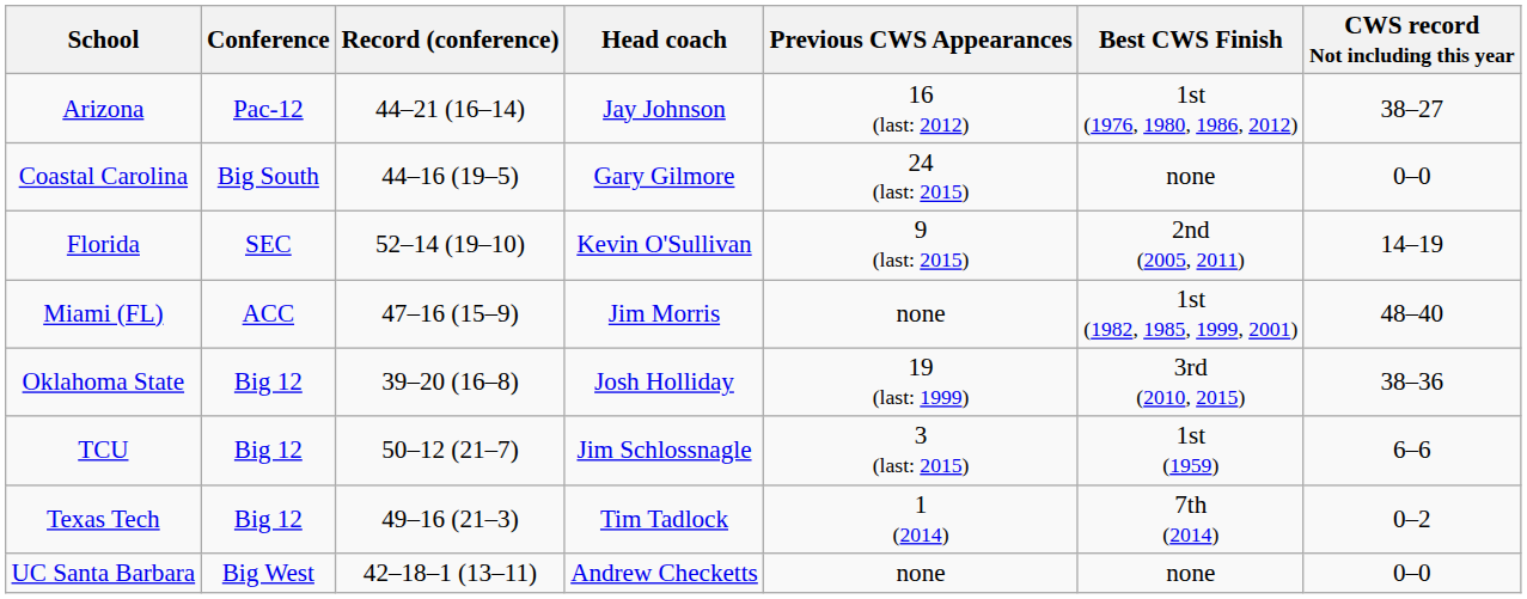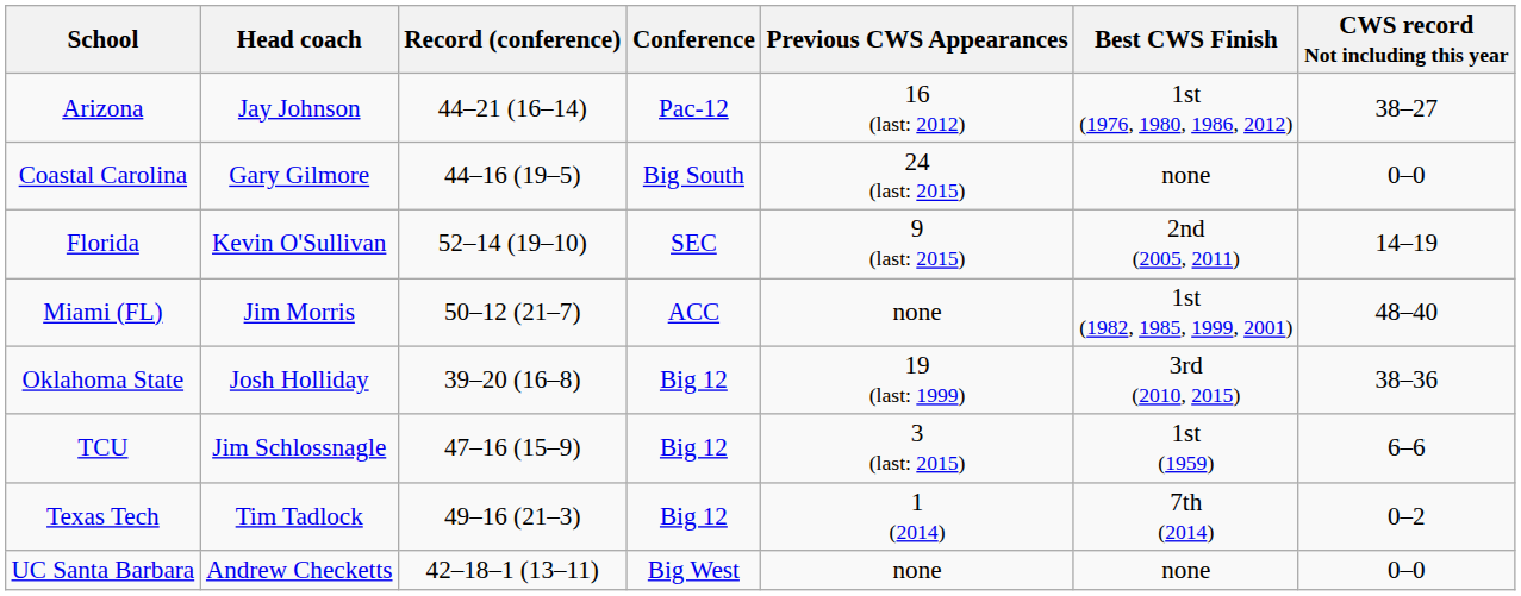 <table class="wikitable" style=text-align:center>
 <tr>
 <th>School</th>
+<th>Head coach</th>
+<th>Record (conference)</th>
 <th>Conference</th>
-<th>Record (conference)</th>
-<th>Head coach</th>
 <th>Previous CWS Appearances</th>
 <th>Best CWS Finish</th>
 <th>CWS record<br><small>Not including this year</small></th>
 </tr>
 <tr>
 <td><a href='#'>Arizona</a></td>
+<td><a href='#'>Jay Johnson</a></td>
+<td>44–21 (16–14)</td>
 <td><a href='#'>Pac-12</a></td>
-<td>44–21 (16–14)</td>
-<td><a href='#'>Jay Johnson</a></td>
 <td>16<br><small>(last: <a href='#'>2012</a>)</small></td>
 <td>1st<br><small>(<a href='#'>1976</a>, <a href='#'>1980</a>, <a href='#'>1986</a>, <a href='#'>2012</a>)</small></td>
 <td>38–27</td>
 </tr>
 <tr>
 <td><a href='#'>Coastal Carolina</a></td>
+<td><a href='#'>Gary Gilmore</a></td>
+<td>44–16 (19–5)</td>
 <td><a href='#'>Big South</a></td>
-<td>44–16 (19–5)</td>
-<td><a href='#'>Gary Gilmore</a></td>
 <td>24<br><small>(last: <a href='#'>2015</a>)</small></td>
 <td>none</td>
 <td>0–0</td>
 </tr>
 <tr>
 <td><a href='#'>Florida</a></td>
+<td><a href='#'>Kevin O'Sullivan</a></td>
+<td>52–14 (19–10)</td>
 <td><a href='#'>SEC</a></td>
-<td>52–14 (19–10)</td>
-<td><a href='#'>Kevin O'Sullivan</a></td>
 <td>9<br><small>(last: <a href='#'>2015</a>)</small></td>
 <td>2nd<br><small>(<a href='#'>2005</a>, <a href='#'>2011</a>)</small></td>
 <td>14–19</td>
 </tr>
 <tr>
 <td><a href='#'>Miami (FL)</a></td>
+<td><a href='#'>Jim Morris</a></td>
+<td>50–12 (21–7)</td>
 <td><a href='#'>ACC</a></td>
-<td>47–16 (15–9)</td>
-<td><a href='#'>Jim Morris</a></td>
 <td>none</td>
 <td>1st<br><small>(<a href='#'>1982</a>, <a href='#'>1985</a>, <a href='#'>1999</a>, <a href='#'>2001</a>)</small></td>
 <td>48–40</td>
 </tr>
 <tr>
 <td><a href='#'>Oklahoma State</a></td>
+<td><a href='#'>Josh Holliday</a></td>
+<td>39–20 (16–8)</td>
 <td><a href='#'>Big 12</a></td>
-<td>39–20 (16–8)</td>
-<td><a href='#'>Josh Holliday</a></td>
 <td>19<br><small>(last: <a href='#'>1999</a>)</small></td>
 <td>3rd<br><small>(<a href='#'>2010</a>, <a href='#'>2015</a>)</small></td>
 <td>38–36</td>
 </tr>
 <tr>
 <td><a href='#'>TCU</a></td>
+<td><a href='#'>Jim Schlossnagle</a></td>
+<td>47–16 (15–9)</td>
 <td><a href='#'>Big 12</a></td>
-<td>50–12 (21–7)</td>
-<td><a href='#'>Jim Schlossnagle</a></td>
 <td>3<br><small>(last: <a href='#'>2015</a>)</small></td>
 <td>1st<br><small>(<a href='#'>1959</a>)</small></td>
 <td>6–6</td>
 </tr>
 <tr>
 <td><a href='#'>Texas Tech</a></td>
+<td><a href='#'>Tim Tadlock</a></td>
+<td>49–16 (21–3)</td>
 <td><a href='#'>Big 12</a></td>
-<td>49–16 (21–3)</td>
-<td><a href='#'>Tim Tadlock</a></td>
 <td>1<br><small>(<a href='#'>2014</a>)</small></td>
 <td>7th<br><small>(<a href='#'>2014</a>)</small></td>
 <td>0–2</td>
 </tr>
 <tr>
 <td><a href='#'>UC Santa Barbara</a></td>
+<td><a href='#'>Andrew Checketts</a></td>
+<td>42–18–1 (13–11)</td>
 <td><a href='#'>Big West</a></td>
-<td>42–18–1 (13–11)</td>
-<td><a href='#'>Andrew Checketts</a></td>
 <td>none</td>
 <td>none</td>
 <td>0–0</td>
 </tr>
 </table>
